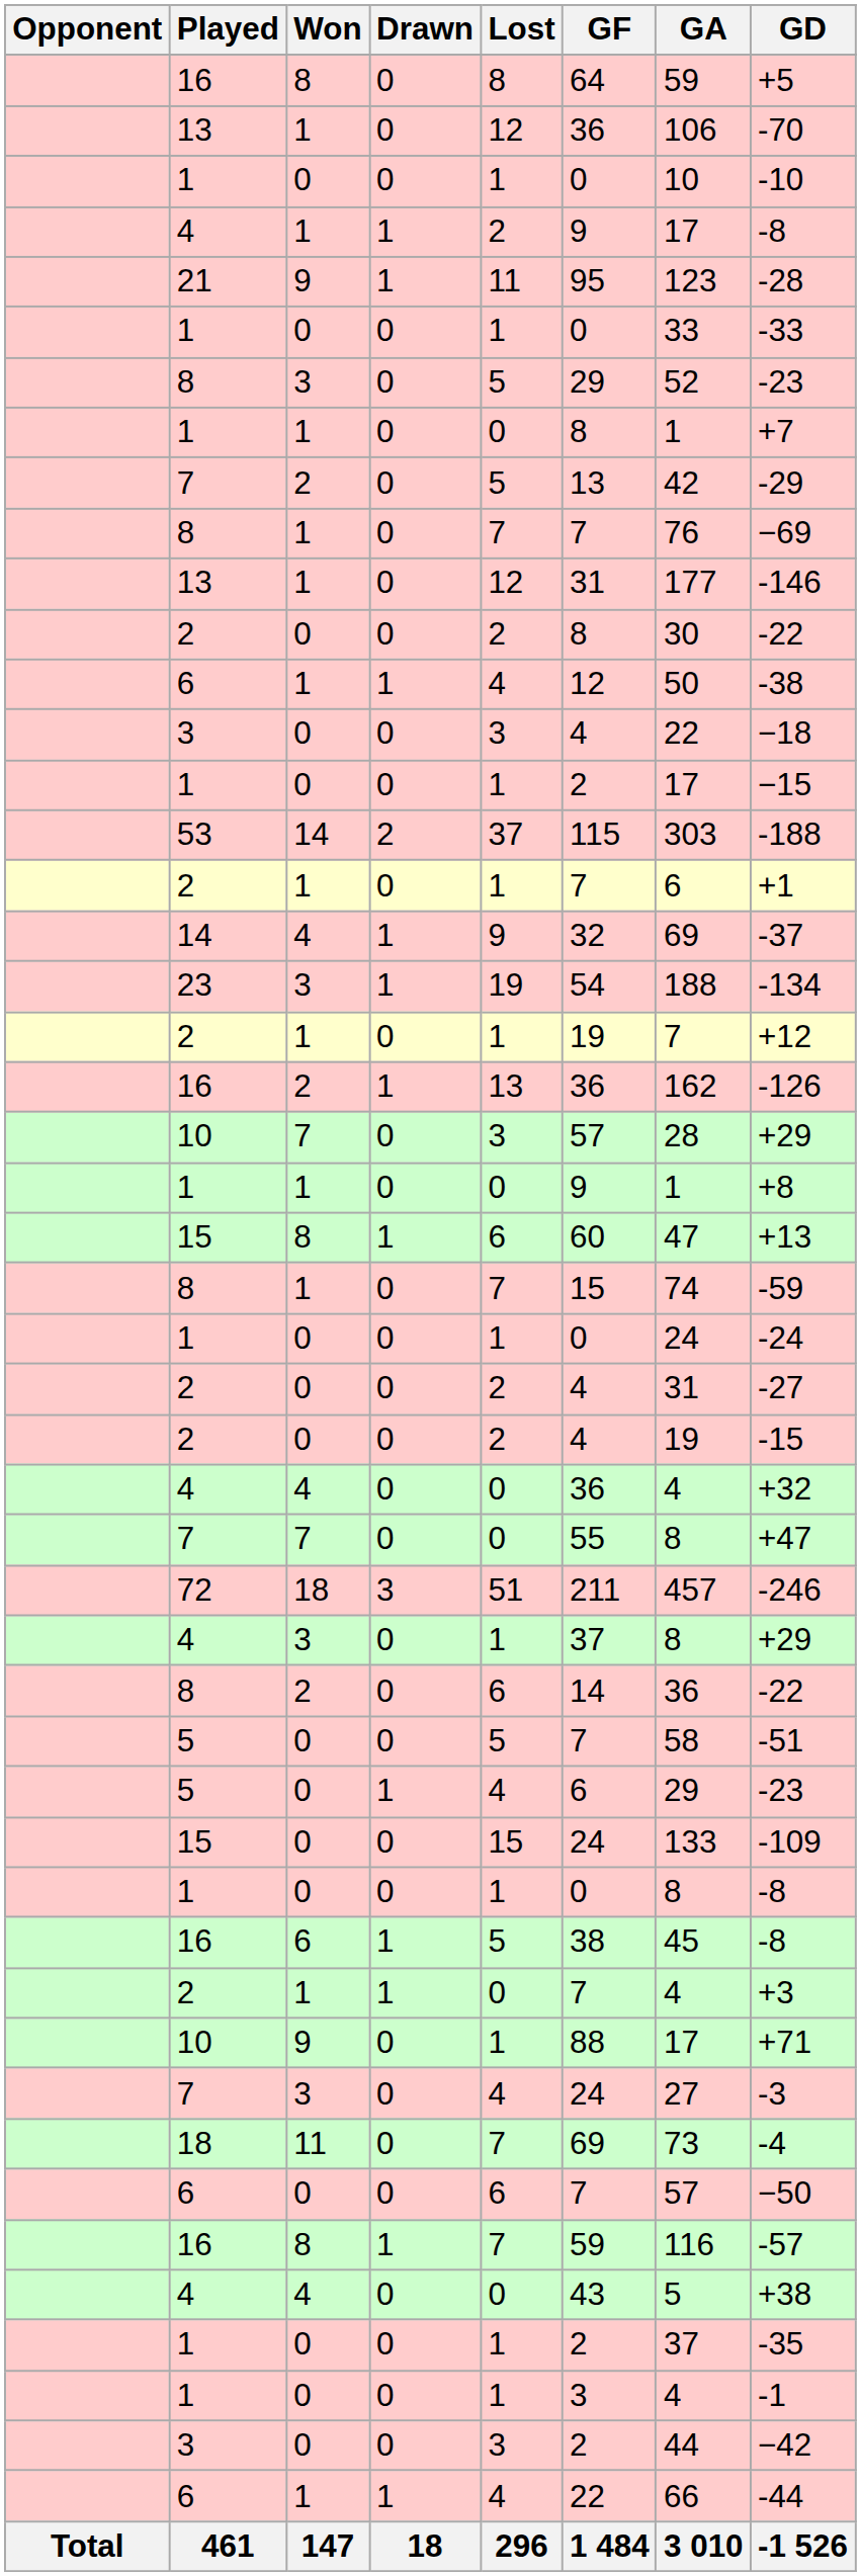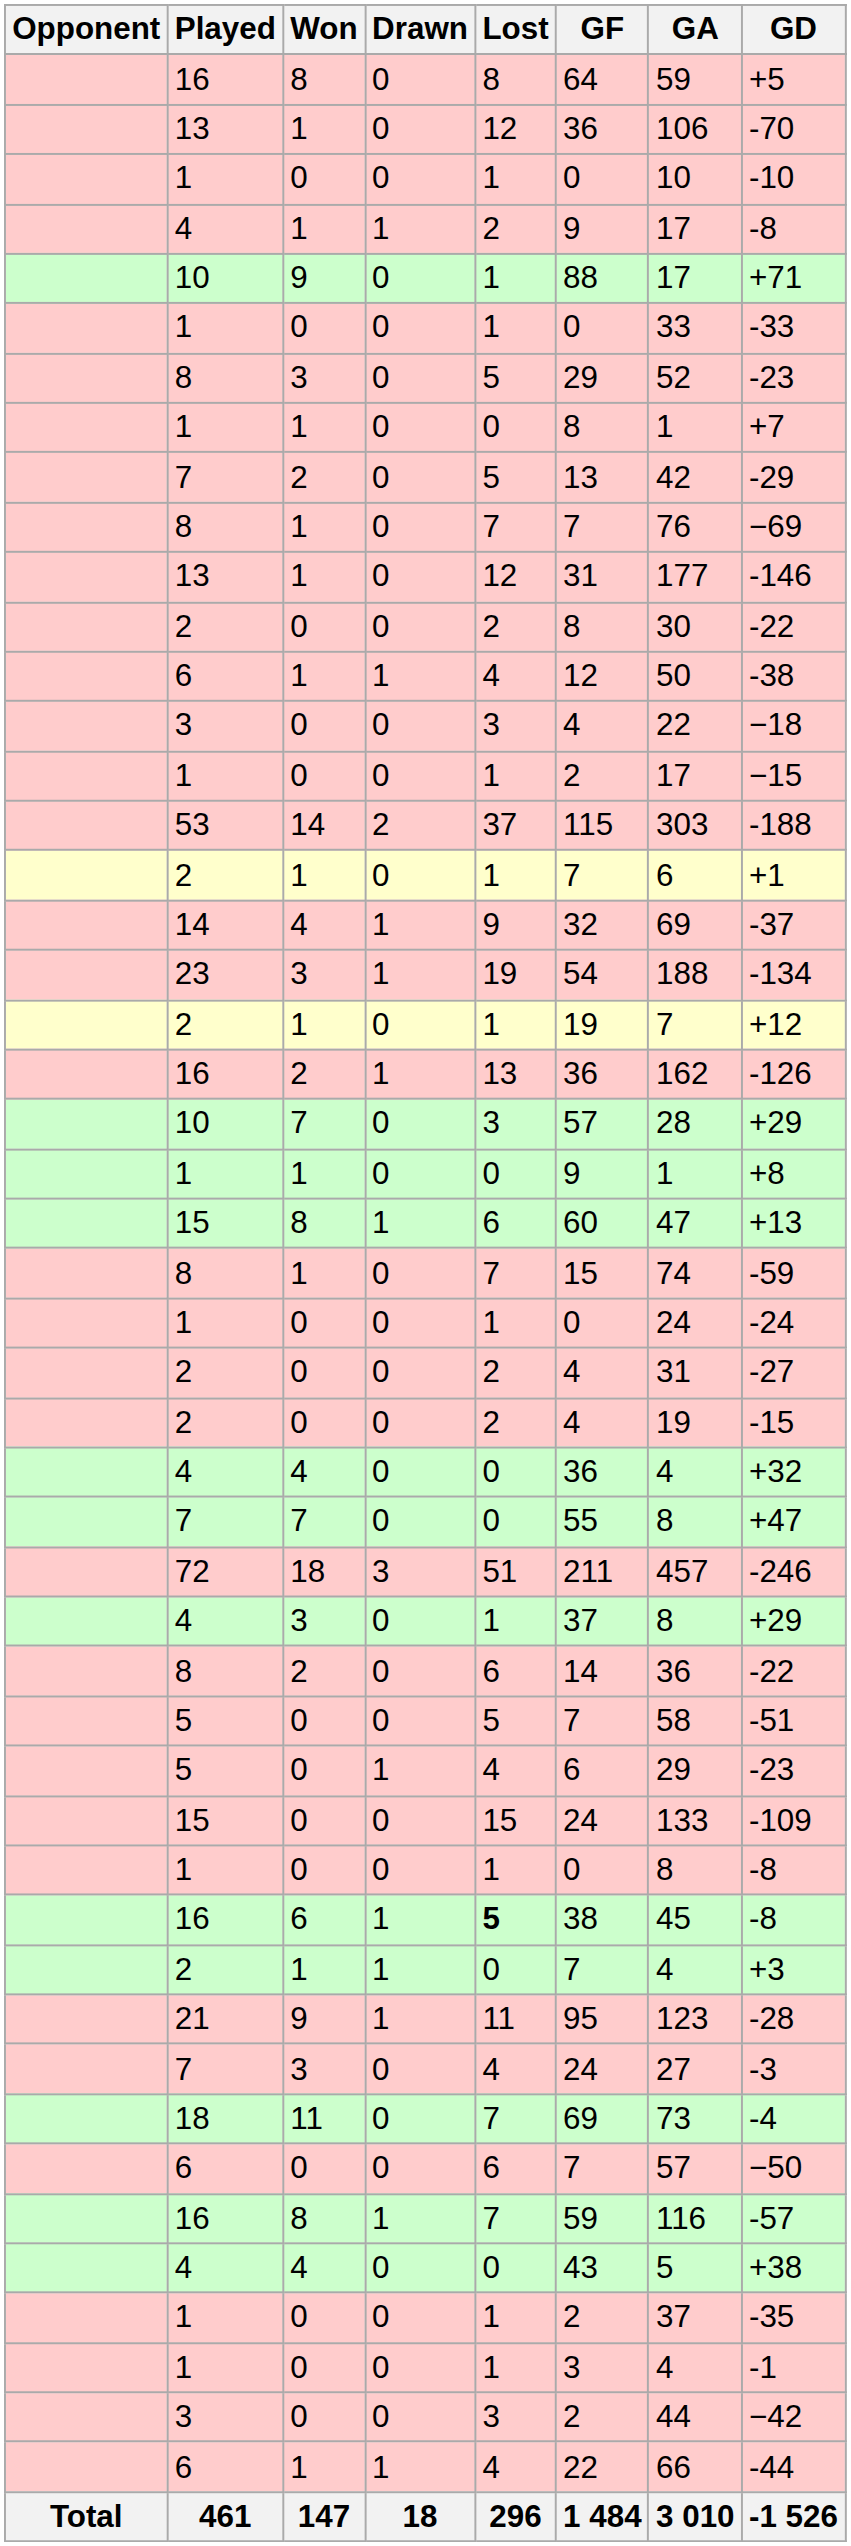 <table class="sortable wikitable">
 <tr>
 <th>Opponent</th>
 <th>Played</th>
 <th>Won</th>
 <th>Drawn</th>
 <th>Lost</th>
 <th>GF</th>
 <th>GA</th>
 <th>GD</th>
 </tr>
 <tr bgcolor="#d0ffd0" align="center">
 </tr>
 <tr bgcolor=#FFCCCC>
 <td></td>
 <td>16</td>
 <td>8</td>
 <td>0</td>
 <td>8</td>
 <td>64</td>
 <td>59</td>
 <td>+5</td>
 </tr>
 <tr bgcolor=#FFCCCC>
 <td></td>
 <td>13</td>
 <td>1</td>
 <td>0</td>
 <td>12</td>
 <td>36</td>
 <td>106</td>
 <td>-70</td>
 </tr>
 <tr bgcolor=#FFCCCC>
 <td></td>
 <td>1</td>
 <td>0</td>
 <td>0</td>
 <td>1</td>
 <td>0</td>
 <td>10</td>
 <td>-10</td>
 </tr>
 <tr bgcolor=#FFCCCC>
 <td><em></em></td>
 <td>4</td>
 <td>1</td>
 <td>1</td>
 <td>2</td>
 <td>9</td>
 <td>17</td>
 <td>-8</td>
 </tr>
-<tr bgcolor=#FFCCCC>
+<tr bgcolor=#CCFFCC>
 <td></td>
-<td>21</td>
+<td>10</td>
 <td>9</td>
+<td>0</td>
 <td>1</td>
-<td>11</td>
-<td>95</td>
-<td>123</td>
-<td>-28</td>
+<td>88</td>
+<td>17</td>
+<td>+71</td>
 </tr>
 <tr bgcolor=#FFCCCC>
 <td></td>
 <td>1</td>
 <td>0</td>
 <td>0</td>
 <td>1</td>
 <td>0</td>
 <td>33</td>
 <td>-33</td>
 </tr>
 <tr bgcolor=#FFCCCC>
 <td></td>
 <td>8</td>
 <td>3</td>
 <td>0</td>
 <td>5</td>
 <td>29</td>
 <td>52</td>
 <td>-23</td>
 </tr>
 <tr bgcolor=#FFCCCC>
 <td></td>
 <td>1</td>
 <td>1</td>
 <td>0</td>
 <td>0</td>
 <td>8</td>
 <td>1</td>
 <td>+7</td>
 </tr>
 <tr bgcolor=#FFCCCC>
 <td></td>
 <td>7</td>
 <td>2</td>
 <td>0</td>
 <td>5</td>
 <td>13</td>
 <td>42</td>
 <td>-29</td>
 </tr>
 <tr bgcolor=#FFCCCC>
 <td><em></em></td>
 <td>8</td>
 <td>1</td>
 <td>0</td>
 <td>7</td>
 <td>7</td>
 <td>76</td>
 <td>−69</td>
 </tr>
 <tr bgcolor=#FFCCCC>
 <td></td>
 <td>13</td>
 <td>1</td>
 <td>0</td>
 <td>12</td>
 <td>31</td>
 <td>177</td>
 <td>-146</td>
 </tr>
 <tr bgcolor=#FFCCCC>
 <td><em></em></td>
 <td>2</td>
 <td>0</td>
 <td>0</td>
 <td>2</td>
 <td>8</td>
 <td>30</td>
 <td>-22</td>
 </tr>
 <tr bgcolor=#FFCCCC>
 <td><em></em></td>
 <td>6</td>
 <td>1</td>
 <td>1</td>
 <td>4</td>
 <td>12</td>
 <td>50</td>
 <td>-38</td>
 </tr>
 <tr bgcolor=#FFCCCC>
 <td></td>
 <td>3</td>
 <td>0</td>
 <td>0</td>
 <td>3</td>
 <td>4</td>
 <td>22</td>
 <td>−18</td>
 </tr>
 <tr bgcolor=#FFCCCC>
 <td></td>
 <td>1</td>
 <td>0</td>
 <td>0</td>
 <td>1</td>
 <td>2</td>
 <td>17</td>
 <td>−15</td>
 </tr>
 <tr bgcolor=#FFCCCC>
 <td></td>
 <td>53</td>
 <td>14</td>
 <td>2</td>
 <td>37</td>
 <td>115</td>
 <td>303</td>
 <td>-188</td>
 </tr>
 <tr bgcolor=#FFFFCC>
 <td></td>
 <td>2</td>
 <td>1</td>
 <td>0</td>
 <td>1</td>
 <td>7</td>
 <td>6</td>
 <td>+1</td>
 </tr>
 <tr bgcolor=#FFCCCC>
 <td></td>
 <td>14</td>
 <td>4</td>
 <td>1</td>
 <td>9</td>
 <td>32</td>
 <td>69</td>
 <td>-37</td>
 </tr>
 <tr bgcolor=#FFCCCC>
 <td></td>
 <td>23</td>
 <td>3</td>
 <td>1</td>
 <td>19</td>
 <td>54</td>
 <td>188</td>
 <td>-134</td>
 </tr>
 <tr bgcolor=#FFFFCC>
 <td></td>
 <td>2</td>
 <td>1</td>
 <td>0</td>
 <td>1</td>
 <td>19</td>
 <td>7</td>
 <td>+12</td>
 </tr>
 <tr bgcolor=#FFCCCC>
 <td></td>
 <td>16</td>
 <td>2</td>
 <td>1</td>
 <td>13</td>
 <td>36</td>
 <td>162</td>
 <td>-126</td>
 </tr>
 <tr bgcolor=#CCFFCC>
 <td></td>
 <td>10</td>
 <td>7</td>
 <td>0</td>
 <td>3</td>
 <td>57</td>
 <td>28</td>
 <td>+29</td>
 </tr>
 <tr bgcolor=#CCFFCC>
 <td></td>
 <td>1</td>
 <td>1</td>
 <td>0</td>
 <td>0</td>
 <td>9</td>
 <td>1</td>
 <td>+8</td>
 </tr>
 <tr bgcolor=#CCFFCC>
 <td></td>
 <td>15</td>
 <td>8</td>
 <td>1</td>
 <td>6</td>
 <td>60</td>
 <td>47</td>
 <td>+13</td>
 </tr>
 <tr bgcolor=#FFCCCC>
 <td></td>
 <td>8</td>
 <td>1</td>
 <td>0</td>
 <td>7</td>
 <td>15</td>
 <td>74</td>
 <td>-59</td>
 </tr>
 <tr bgcolor=#FFCCCC>
 <td></td>
 <td>1</td>
 <td>0</td>
 <td>0</td>
 <td>1</td>
 <td>0</td>
 <td>24</td>
 <td>-24</td>
 </tr>
 <tr bgcolor=#FFCCCC>
 <td></td>
 <td>2</td>
 <td>0</td>
 <td>0</td>
 <td>2</td>
 <td>4</td>
 <td>31</td>
 <td>-27</td>
 </tr>
 <tr bgcolor=#FFCCCC>
 <td></td>
 <td>2</td>
 <td>0</td>
 <td>0</td>
 <td>2</td>
 <td>4</td>
 <td>19</td>
 <td>-15</td>
 </tr>
 <tr bgcolor=#CCFFCC>
 <td></td>
 <td>4</td>
 <td>4</td>
 <td>0</td>
 <td>0</td>
 <td>36</td>
 <td>4</td>
 <td>+32</td>
 </tr>
 <tr bgcolor=#CCFFCC>
 <td></td>
 <td>7</td>
 <td>7</td>
 <td>0</td>
 <td>0</td>
 <td>55</td>
 <td>8</td>
 <td>+47</td>
 </tr>
 <tr bgcolor=#FFCCCC>
 <td></td>
 <td>72</td>
 <td>18</td>
 <td>3</td>
 <td>51</td>
 <td>211</td>
 <td>457</td>
 <td>-246</td>
 </tr>
 <tr bgcolor=#CCFFCC>
 <td></td>
 <td>4</td>
 <td>3</td>
 <td>0</td>
 <td>1</td>
 <td>37</td>
 <td>8</td>
 <td>+29</td>
 </tr>
 <tr bgcolor=#FFCCCC>
 <td></td>
 <td>8</td>
 <td>2</td>
 <td>0</td>
 <td>6</td>
 <td>14</td>
 <td>36</td>
 <td>-22</td>
 </tr>
 <tr bgcolor=#FFCCCC>
 <td></td>
 <td>5</td>
 <td>0</td>
 <td>0</td>
 <td>5</td>
 <td>7</td>
 <td>58</td>
 <td>-51</td>
 </tr>
 <tr bgcolor=#FFCCCC>
 <td></td>
 <td>5</td>
 <td>0</td>
 <td>1</td>
 <td>4</td>
 <td>6</td>
 <td>29</td>
 <td>-23</td>
 </tr>
 <tr bgcolor=#FFCCCC>
 <td></td>
 <td>15</td>
 <td>0</td>
 <td>0</td>
 <td>15</td>
 <td>24</td>
 <td>133</td>
 <td>-109</td>
 </tr>
 <tr bgcolor=#FFCCCC>
 <td><em></em></td>
 <td>1</td>
 <td>0</td>
 <td>0</td>
 <td>1</td>
 <td>0</td>
 <td>8</td>
 <td>-8</td>
 </tr>
 <tr bgcolor=#CCFFCC>
 <td></td>
 <td>16</td>
 <td>6</td>
 <td>1</td>
-<td>5</td>
+<td><strong>5</strong></td>
 <td>38</td>
 <td>45</td>
 <td>-8</td>
 </tr>
 <tr bgcolor=#CCFFCC>
 <td><em></em></td>
 <td>2</td>
 <td>1</td>
 <td>1</td>
 <td>0</td>
 <td>7</td>
 <td>4</td>
 <td>+3</td>
 </tr>
-<tr bgcolor=#CCFFCC>
+<tr bgcolor=#FFCCCC>
 <td></td>
-<td>10</td>
+<td>21</td>
 <td>9</td>
-<td>0</td>
 <td>1</td>
-<td>88</td>
-<td>17</td>
-<td>+71</td>
+<td>11</td>
+<td>95</td>
+<td>123</td>
+<td>-28</td>
 </tr>
 <tr bgcolor=#FFCCCC>
 <td></td>
 <td>7</td>
 <td>3</td>
 <td>0</td>
 <td>4</td>
 <td>24</td>
 <td>27</td>
 <td>-3</td>
 </tr>
 <tr bgcolor=#CCFFCC>
 <td></td>
 <td>18</td>
 <td>11</td>
 <td>0</td>
 <td>7</td>
 <td>69</td>
 <td>73</td>
 <td>-4</td>
 </tr>
 <tr bgcolor=#FFCCCC>
 <td></td>
 <td>6</td>
 <td>0</td>
 <td>0</td>
 <td>6</td>
 <td>7</td>
 <td>57</td>
 <td>−50</td>
 </tr>
 <tr bgcolor=#CCFFCC>
 <td></td>
 <td>16</td>
 <td>8</td>
 <td>1</td>
 <td>7</td>
 <td>59</td>
 <td>116</td>
 <td>-57</td>
 </tr>
 <tr bgcolor=#CCFFCC>
 <td></td>
 <td>4</td>
 <td>4</td>
 <td>0</td>
 <td>0</td>
 <td>43</td>
 <td>5</td>
 <td>+38</td>
 </tr>
 <tr bgcolor=#FFCCCC>
 <td></td>
 <td>1</td>
 <td>0</td>
 <td>0</td>
 <td>1</td>
 <td>2</td>
 <td>37</td>
 <td>-35</td>
 </tr>
 <tr bgcolor=#FFCCCC>
 <td></td>
 <td>1</td>
 <td>0</td>
 <td>0</td>
 <td>1</td>
 <td>3</td>
 <td>4</td>
 <td>-1</td>
 </tr>
 <tr bgcolor=#FFCCCC>
 <td></td>
 <td>3</td>
 <td>0</td>
 <td>0</td>
 <td>3</td>
 <td>2</td>
 <td>44</td>
 <td>−42</td>
 </tr>
 <tr bgcolor=#FFCCCC>
 <td><em></em></td>
 <td>6</td>
 <td>1</td>
 <td>1</td>
 <td>4</td>
 <td>22</td>
 <td>66</td>
 <td>-44</td>
 </tr>
 <tr>
 <th>Total</th>
 <th>461</th>
 <th>147</th>
 <th>18</th>
 <th>296</th>
 <th>1 484</th>
 <th>3 010</th>
 <th>-1 526</th>
 </tr>
 </table>
